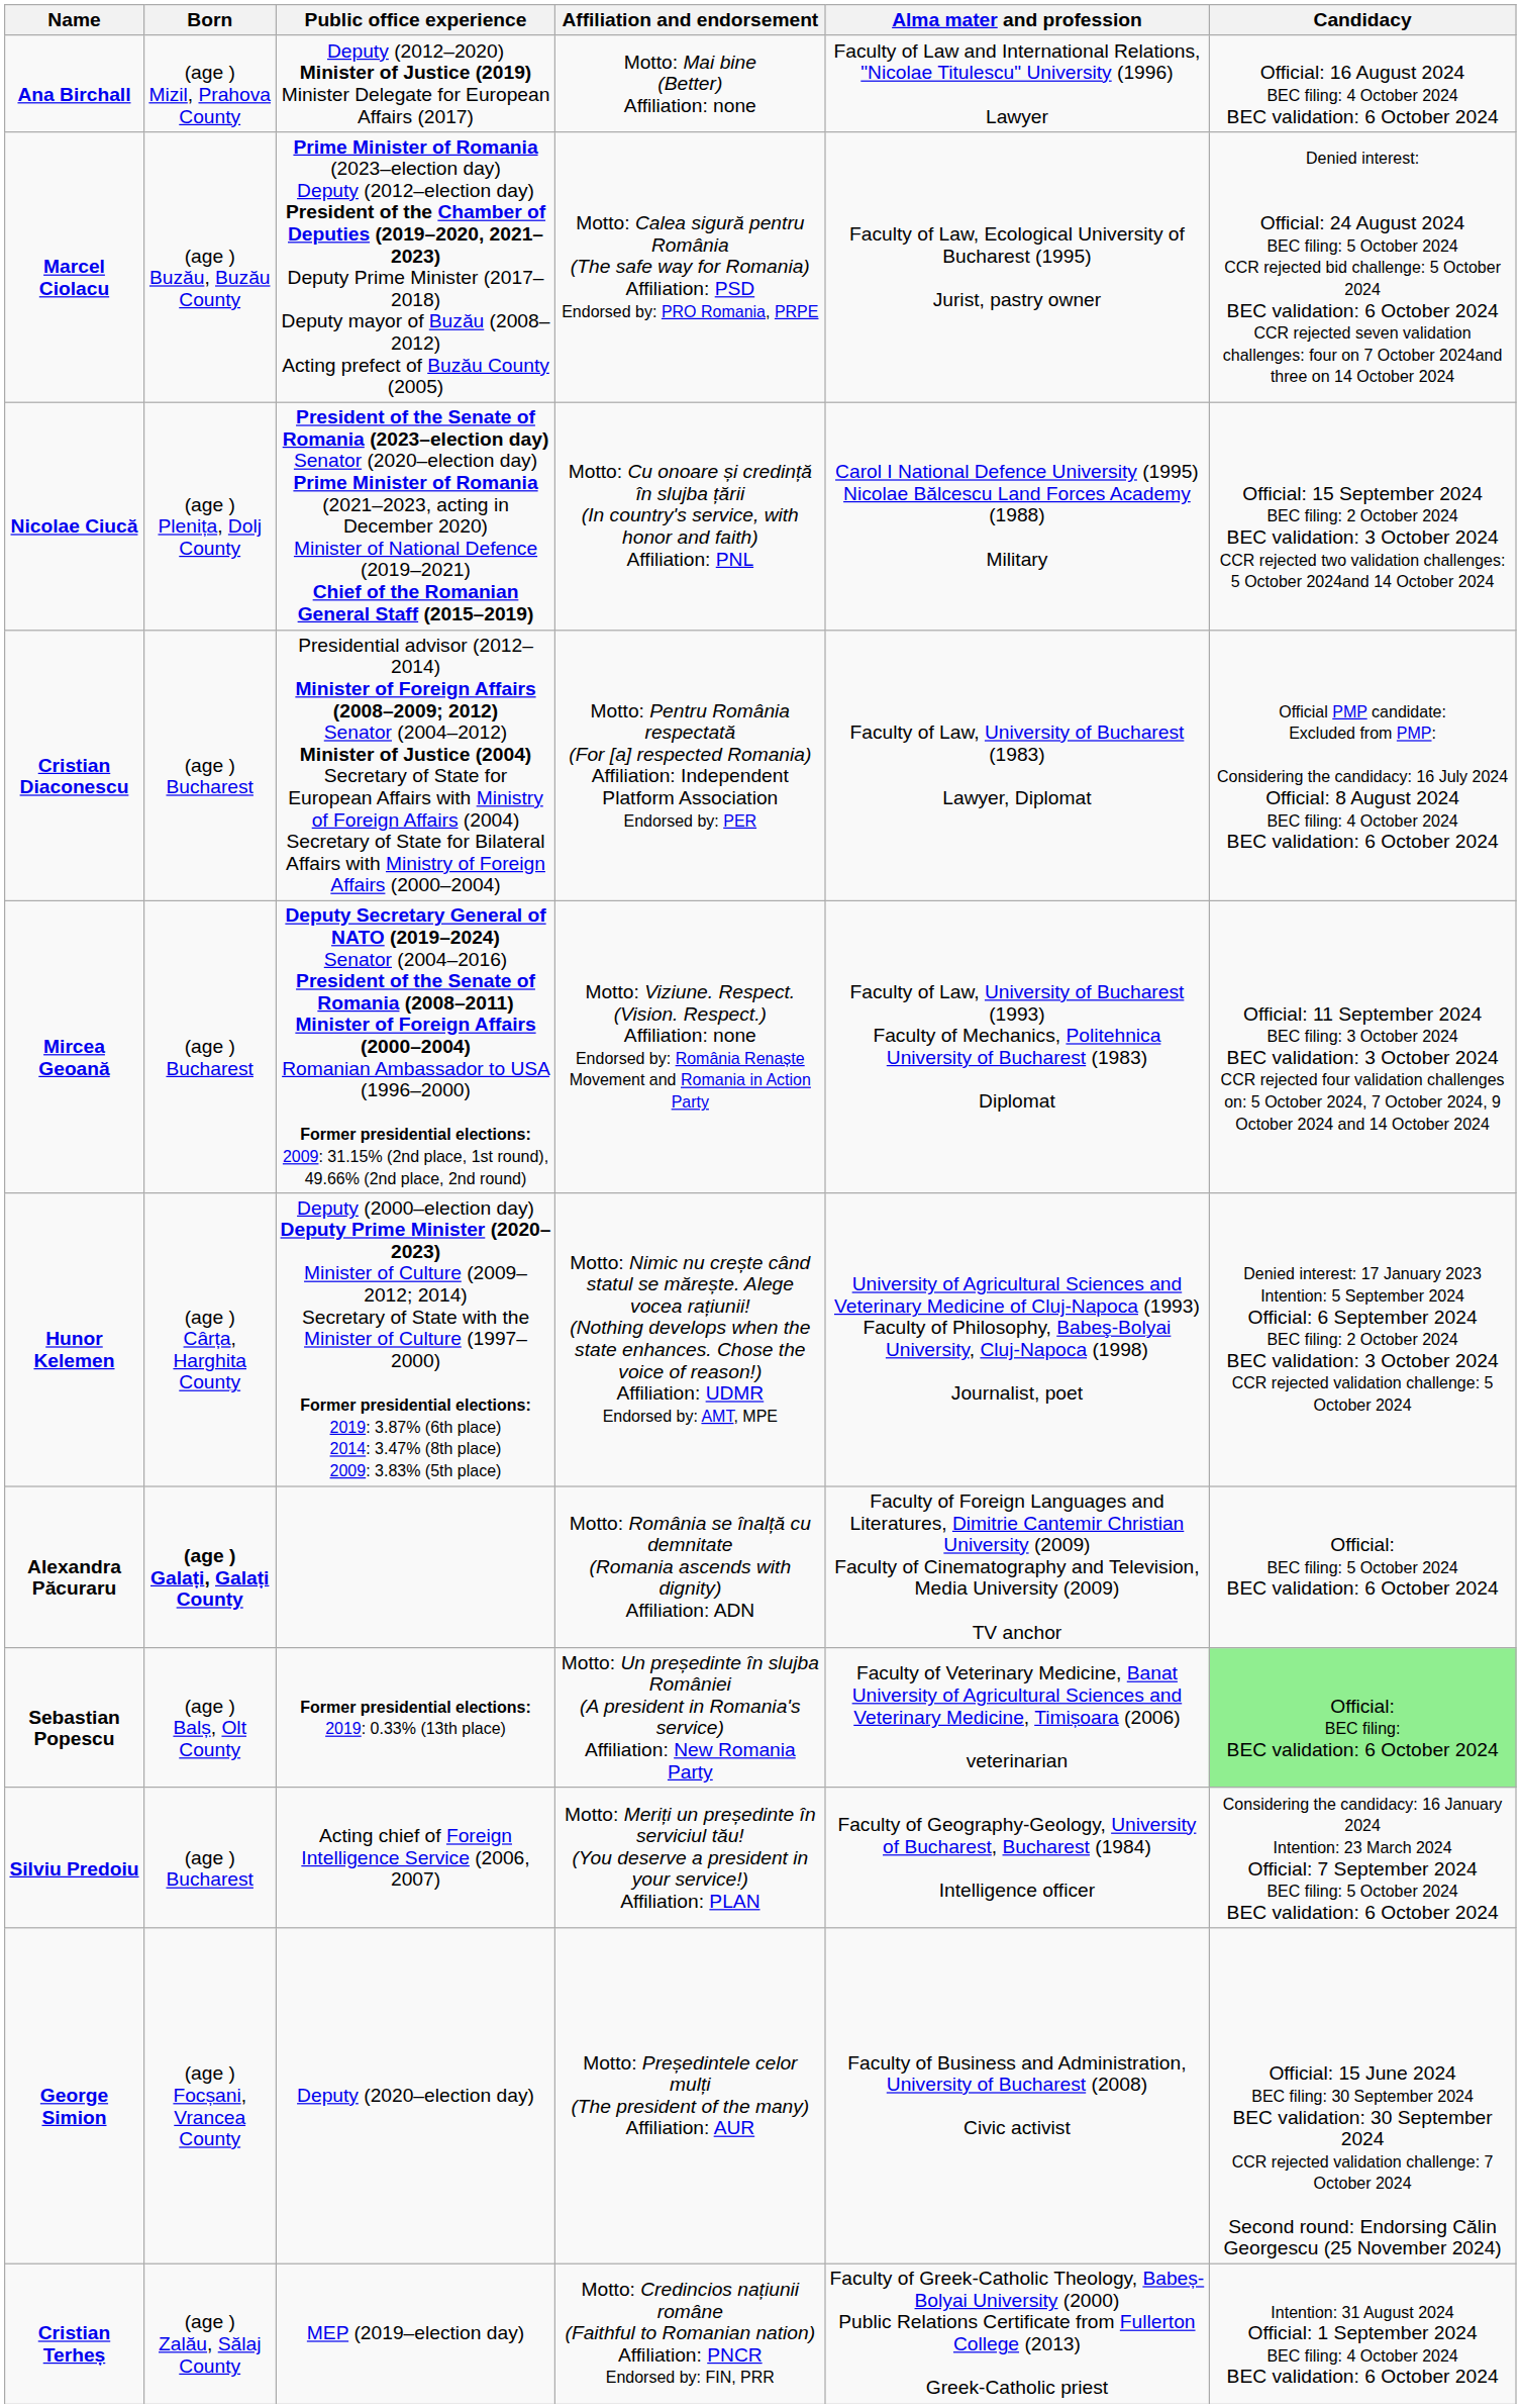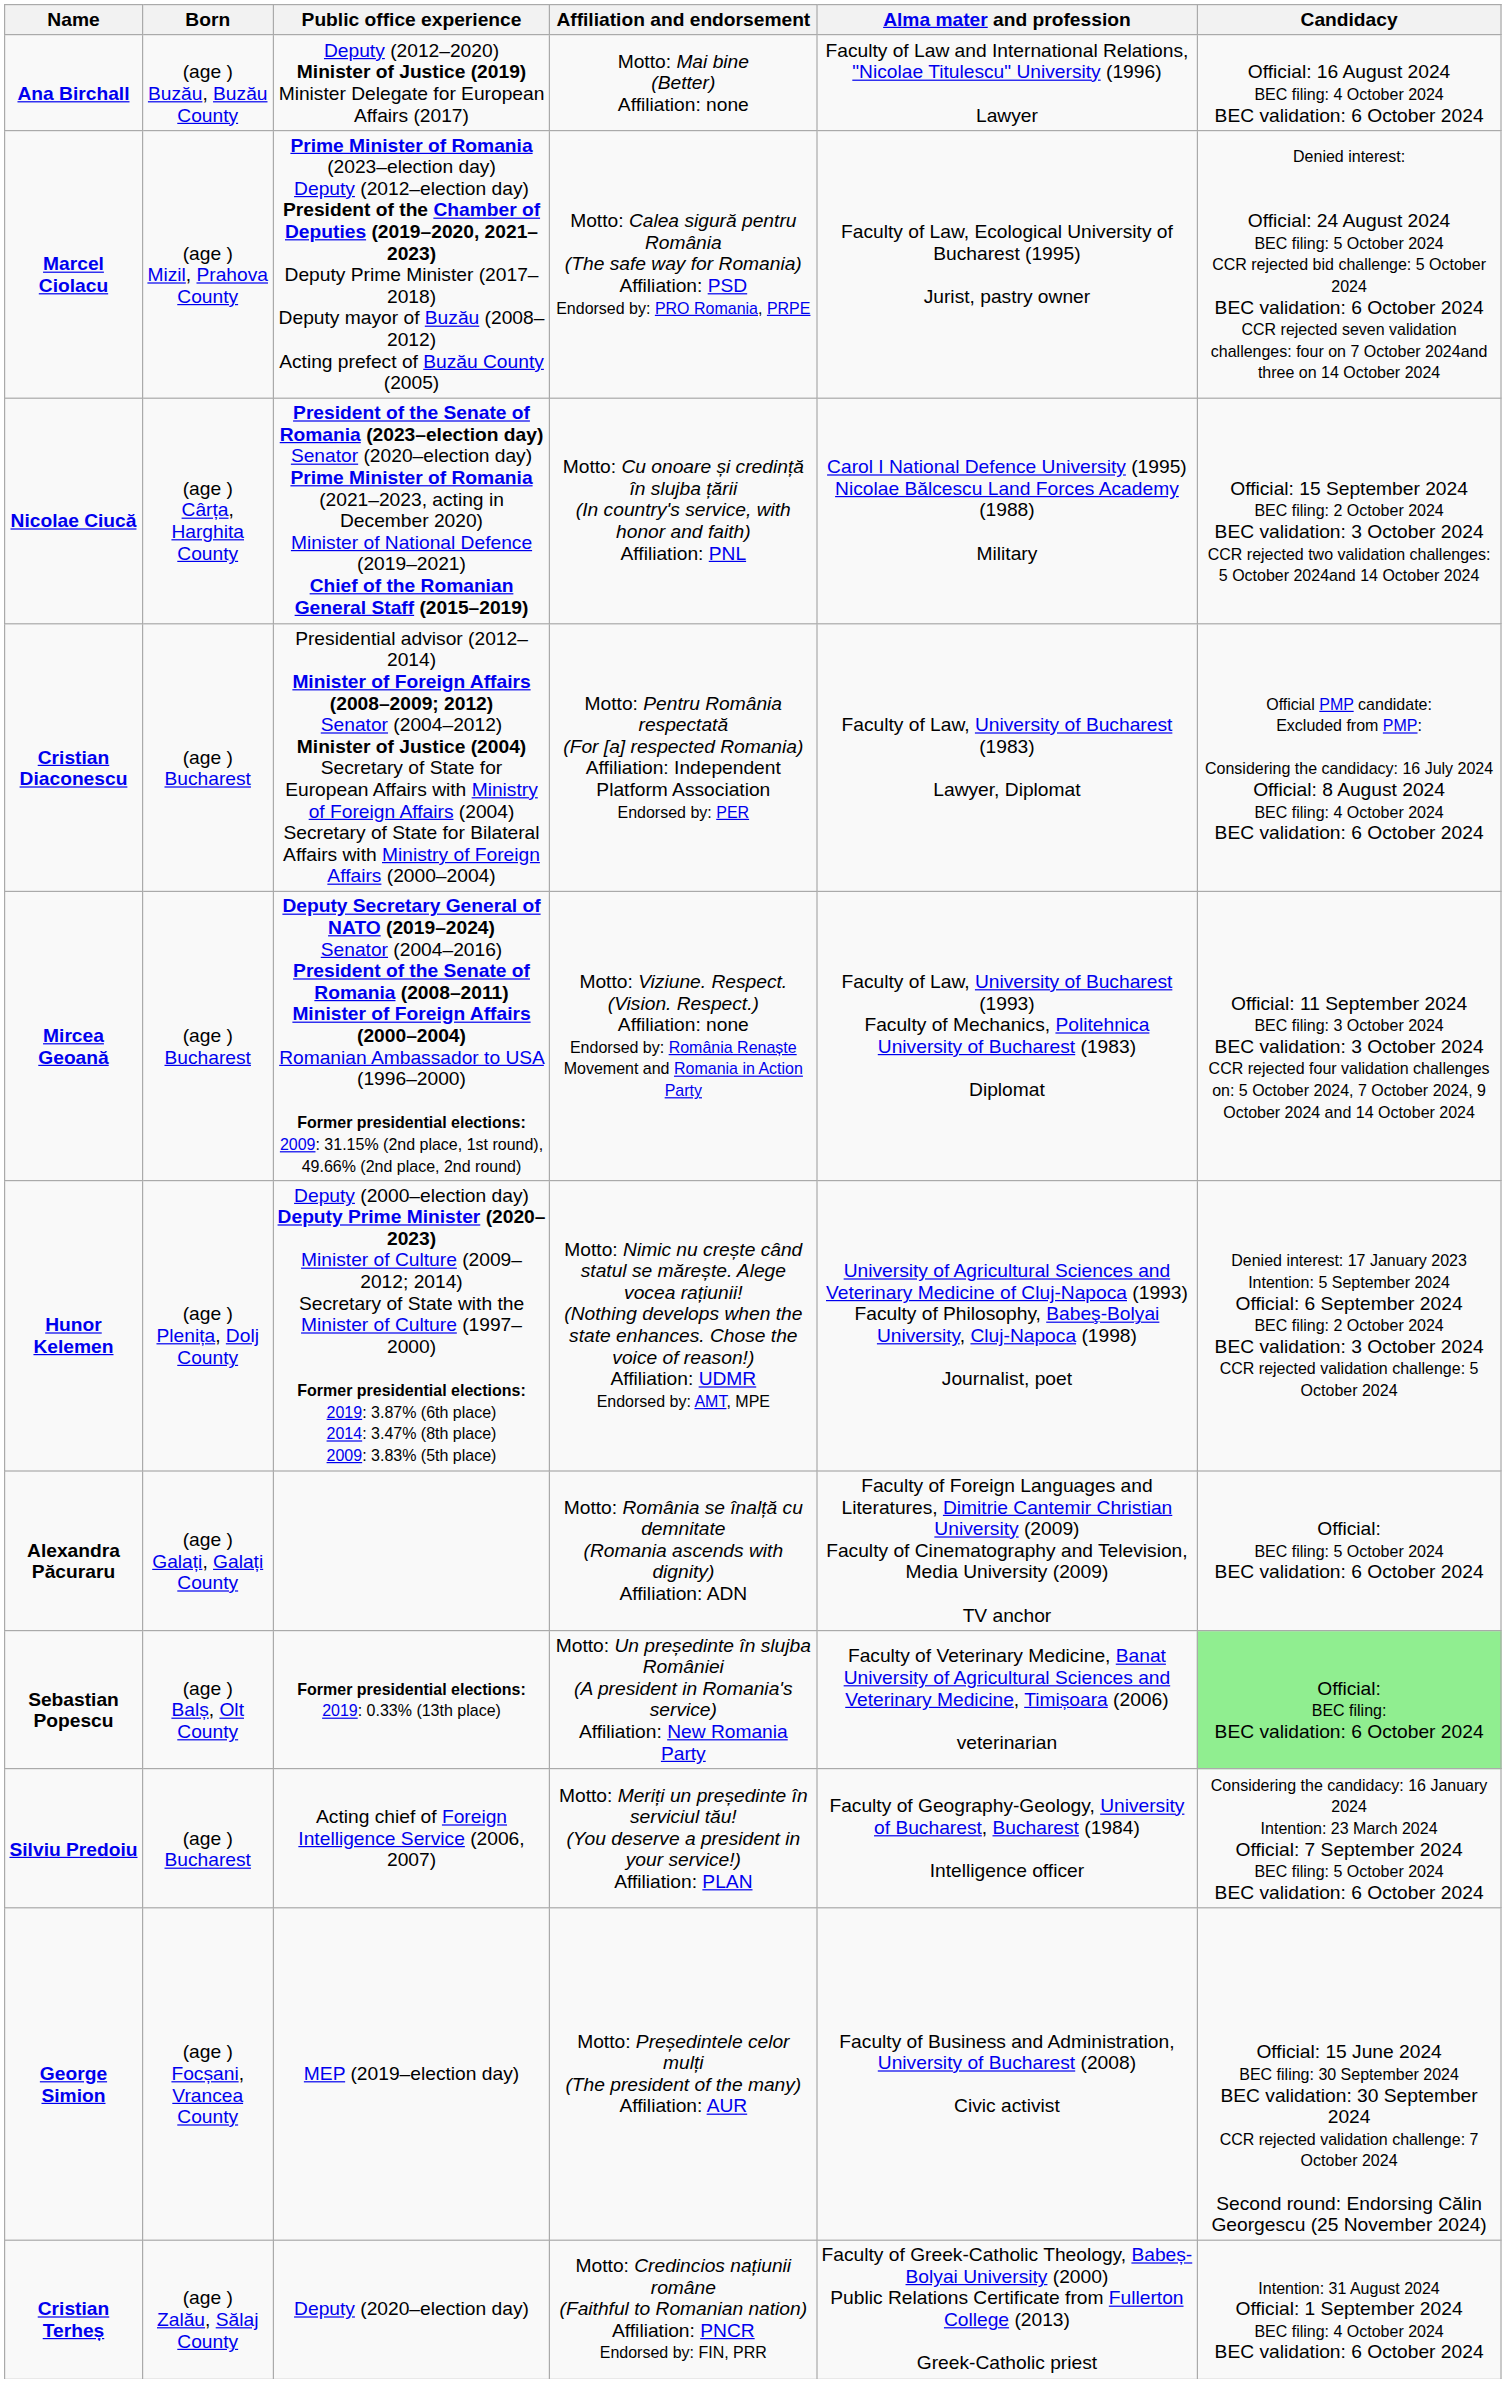 <table class="wikitable sortable collapsible collapsed"  style="text-align:center;">
 <tr>
 <th>Name</th>
 <th>Born</th>
 <th class="unsortable">Public office experience</th>
 <th>Affiliation and endorsement</th>
 <th class="unsortable"><a href='#'>Alma mater</a> and profession</th>
 <th>Candidacy <br> </th>
 </tr>
 <tr>
 <td><br><strong><a href='#'>Ana Birchall</a></strong></td>
-<td><br>(age )<br><a href='#'>Mizil</a>, <a href='#'>Prahova County</a></td>
+<td><br>(age )<br><a href='#'>Buzău</a>, <a href='#'>Buzău County</a></td>
 <td><a href='#'>Deputy</a> (2012–2020)<br><strong>Minister of Justice (2019)</strong><br>Minister Delegate for European Affairs (2017)</td>
 <td>Motto: <em>Mai bine</em><br><em>(Better)</em><br>Affiliation: none</td>
 <td>Faculty of Law and International Relations, <a href='#'>"Nicolae Titulescu" University</a> (1996)<br><br>Lawyer</td>
 <td><br>Official: 16 August 2024<br><small>BEC filing: 4 October 2024</small><br>BEC validation: 6 October 2024</td>
 </tr>
 <tr>
 <td><br><strong><a href='#'>Marcel Ciolacu</a></strong></td>
-<td><br>(age )<br><a href='#'>Buzău</a>, <a href='#'>Buzău County</a></td>
+<td><br>(age )<br><a href='#'>Mizil</a>, <a href='#'>Prahova County</a></td>
 <td><strong><a href='#'>Prime Minister of Romania</a></strong> (2023–election day)<br><a href='#'>Deputy</a> (2012–election day)<br><strong>President of the <a href='#'>Chamber of Deputies</a> (2019–2020, 2021–2023)</strong><br>Deputy Prime Minister (2017–2018)<br>Deputy mayor of <a href='#'>Buzău</a> (2008–2012)<br>Acting prefect of <a href='#'>Buzău County</a> (2005)</td>
 <td>Motto: <em>Calea sigură pentru România</em><br><em>(The safe way for Romania)</em><br>Affiliation: <a href='#'>PSD</a><br><small>Endorsed by: <a href='#'>PRO Romania</a>, <a href='#'>PRPE</a></small></td>
 <td>Faculty of Law, Ecological University of Bucharest (1995)<br><br>Jurist, pastry owner</td>
 <td><small>Denied interest: </small><br><br><br>Official: 24 August 2024<br><small>BEC filing: 5 October 2024</small><br><small>CCR rejected bid challenge: 5 October 2024</small><br>BEC validation: 6 October 2024<br><small>CCR rejected seven validation challenges: four on 7 October 2024</small><small>and three on 14 October 2024</small></td>
 </tr>
 <tr>
 <td><br><strong><a href='#'>Nicolae Ciucă</a></strong></td>
-<td><br>(age )<br><a href='#'>Plenița</a>, <a href='#'>Dolj County</a></td>
+<td><br>(age )<br><a href='#'>Cârța</a>, <a href='#'>Harghita County</a></td>
 <td><strong><a href='#'>President of the Senate of Romania</a> (2023–election day)</strong><br><a href='#'>Senator</a> (2020–election day)<br><strong><a href='#'>Prime Minister of Romania</a></strong> (2021–2023, acting in December 2020)<br><a href='#'>Minister of National Defence</a> (2019–2021)<br><strong><a href='#'>Chief of the Romanian General Staff</a> (2015–2019)</strong></td>
 <td>Motto: <em>Cu onoare și credință în slujba țării</em><br><em>(In country's service, with honor and faith)</em><br>Affiliation: <a href='#'>PNL</a></td>
 <td><a href='#'>Carol I National Defence University</a> (1995)<br><a href='#'>Nicolae Bălcescu Land Forces Academy</a> (1988)<br><br>Military</td>
 <td><br><br>Official: 15 September 2024<br><small>BEC filing: 2 October 2024</small><br>BEC validation: 3 October 2024<br><small>CCR rejected two validation challenges: 5 October 2024</small><small>and 14 October 2024</small></td>
 </tr>
 <tr>
 <td><br><strong><a href='#'>Cristian Diaconescu</a></strong></td>
 <td><br>(age )<br><a href='#'>Bucharest</a></td>
 <td>Presidential advisor (2012–2014)<br><strong><a href='#'>Minister of Foreign Affairs</a> (2008–2009; 2012)</strong><br><a href='#'>Senator</a> (2004–2012)<br><strong>Minister of Justice (2004)</strong><br>Secretary of State for European Affairs with <a href='#'>Ministry of Foreign Affairs</a> (2004)<br>Secretary of State for Bilateral Affairs with <a href='#'>Ministry of Foreign Affairs</a> (2000–2004)</td>
 <td>Motto: <em>Pentru România respectată</em><br><em>(For [a] respected Romania)</em><br>Affiliation: Independent Platform Association<br><small>Endorsed by: <a href='#'>PER</a></small></td>
 <td>Faculty of Law, <a href='#'>University of Bucharest</a> (1983)<br><br>Lawyer, Diplomat</td>
 <td><br><small>Official <a href='#'>PMP</a> candidate: <br>Excluded from <a href='#'>PMP</a>: <br><br>Considering the candidacy: 16 July 2024</small><br>Official: 8 August 2024<br><small>BEC filing: 4 October 2024</small><br>BEC validation: 6 October 2024</td>
 </tr>
 <tr>
 <td><br><strong><a href='#'>Mircea Geoană</a></strong></td>
 <td><br>(age )<br><a href='#'>Bucharest</a></td>
 <td><strong><a href='#'>Deputy Secretary General of NATO</a> (2019–2024)</strong><br><a href='#'>Senator</a> (2004–2016)<br><strong><a href='#'>President of the Senate of Romania</a> (2008–2011)</strong><br><strong><a href='#'>Minister of Foreign Affairs</a> (2000–2004)</strong><br><a href='#'>Romanian Ambassador to USA</a> (1996–2000)<br><br><small><strong>Former presidential elections:</strong><br><a href='#'>2009</a>: 31.15% (2nd place, 1st round), 49.66% (2nd place, 2nd round)</small></td>
 <td>Motto: <em>Viziune. Respect.</em><br><em>(Vision. Respect.)</em><br>Affiliation: none<br><small>Endorsed by: <a href='#'>România Renaște</a> Movement and <a href='#'>Romania in Action Party</a></small></td>
 <td>Faculty of Law, <a href='#'>University of Bucharest</a> (1993)<br>Faculty of Mechanics, <a href='#'>Politehnica University of Bucharest</a> (1983)<br><br>Diplomat</td>
 <td><br><br>Official: 11 September 2024<br><small>BEC filing: 3 October 2024</small><br>BEC validation: 3 October 2024<br><small>CCR rejected four validation challenges on: 5 October 2024,</small><small> 7 October 2024,</small><small> 9 October 2024</small><small> and 14 October 2024</small></td>
 </tr>
 <tr>
 <td><br><strong><a href='#'>Hunor Kelemen</a></strong></td>
-<td><br>(age )<br><a href='#'>Cârța</a>, <a href='#'>Harghita County</a></td>
+<td><br>(age )<br><a href='#'>Plenița</a>, <a href='#'>Dolj County</a></td>
 <td><a href='#'>Deputy</a> (2000–election day)<br><strong><a href='#'>Deputy Prime Minister</a> (2020–2023)</strong><br><a href='#'>Minister of Culture</a> (2009–2012; 2014)<br>Secretary of State with the <a href='#'>Minister of Culture</a> (1997–2000)<br><br><small><strong>Former presidential elections:</strong><br><a href='#'>2019</a>: 3.87% (6th place)<br><a href='#'>2014</a>: 3.47% (8th place)<br><a href='#'>2009</a>: 3.83% (5th place)</small></td>
 <td>Motto: <em>Nimic nu crește când statul se mărește. Alege vocea rațiunii!</em><br><em>(Nothing develops when the state enhances. Chose the voice of reason!)</em><br>Affiliation: <a href='#'>UDMR</a><br><small>Endorsed by: <a href='#'>AMT</a>, MPE</small></td>
 <td><a href='#'>University of Agricultural Sciences and Veterinary Medicine of Cluj-Napoca</a> (1993)<br>Faculty of Philosophy, <a href='#'>Babeş-Bolyai University</a>, <a href='#'>Cluj-Napoca</a> (1998)<br><br>Journalist, poet</td>
 <td><small>Denied interest: 17 January 2023</small><br><small>Intention: 5 September 2024</small><br>Official: 6 September 2024<br><small>BEC filing: 2 October 2024</small><br>BEC validation: 3 October 2024<br><small>CCR rejected validation challenge: 5 October 2024</small></td>
 </tr>
 <tr>
 <td><br><strong>Alexandra Păcuraru</strong></td>
-<td><strong><br>(age )<br><a href='#'>Galați</a>, <a href='#'>Galați County</a></strong></td>
+<td><br>(age )<br><a href='#'>Galați</a>, <a href='#'>Galați County</a></td>
 <td></td>
 <td>Motto: <em>România se înalță cu demnitate</em><br><em>(Romania ascends with dignity)</em><br>Affiliation: ADN</td>
 <td>Faculty of Foreign Languages and Literatures, <a href='#'>Dimitrie Cantemir Christian University</a> (2009)<br>Faculty of Cinematography and Television, Media University (2009)<br><br>TV anchor</td>
 <td>Official: <br><small>BEC filing: 5 October 2024</small><br>BEC validation: 6 October 2024</td>
 </tr>
 <tr>
 <td><br><strong>Sebastian Popescu</strong></td>
 <td><br>(age )<br><a href='#'>Balș</a>, <a href='#'>Olt County</a></td>
 <td><small><strong>Former presidential elections:</strong><br><a href='#'>2019</a>: 0.33% (13th place)</small></td>
 <td>Motto: <em>Un președinte în slujba României</em><br><em>(A president in Romania's service)</em><br>Affiliation: <a href='#'>New Romania Party</a></td>
 <td>Faculty of Veterinary Medicine, <a href='#'>Banat University of Agricultural Sciences and Veterinary Medicine</a>, <a href='#'>Timișoara</a> (2006)<br><br>veterinarian</td>
 <td style="background: lightgreen;"><br>Official: <br><small>BEC filing: </small><br>BEC validation: 6 October 2024</td>
 </tr>
 <tr>
 <td><br><strong><a href='#'>Silviu Predoiu</a></strong></td>
 <td><br>(age )<br><a href='#'>Bucharest</a></td>
 <td>Acting chief of <a href='#'>Foreign Intelligence Service</a> (2006, 2007)</td>
 <td>Motto: <em>Meriți un președinte în serviciul tău!</em><br><em>(You deserve a president in your service!)</em><br>Affiliation: <a href='#'>PLAN</a></td>
 <td>Faculty of Geography-Geology, <a href='#'>University of Bucharest</a>, <a href='#'>Bucharest</a> (1984)<br><br>Intelligence officer</td>
 <td><small>Considering the candidacy: 16 January 2024<br>Intention: 23 March 2024</small><br>Official: 7 September 2024<br><small>BEC filing: 5 October 2024</small><br>BEC validation: 6 October 2024</td>
 </tr>
 <tr>
 <td> <br><strong><a href='#'>George Simion</a></strong></td>
 <td><br>(age )<br><a href='#'>Focșani</a>, <a href='#'>Vrancea County</a></td>
-<td><a href='#'>Deputy</a> (2020–election day)</td>
+<td><a href='#'>MEP</a> (2019–election day)</td>
 <td>Motto: <em>Președintele celor mulți</em><br><em>(The president of the many)</em><br>Affiliation: <a href='#'>AUR</a></td>
 <td>Faculty of Business and Administration, <a href='#'>University of Bucharest</a> (2008)<br><br>Civic activist</td>
 <td><br><br><br><br><br><br>Official: 15 June 2024<br><small>BEC filing: 30 September 2024</small><br>BEC validation: 30 September 2024<br><small>CCR rejected validation challenge: 7 October 2024</small><br><br>Second round: Endorsing Călin Georgescu (25 November 2024)</td>
 </tr>
 <tr>
 <td><strong> <br><a href='#'>Cristian Terheș</a></strong></td>
 <td><br>(age )<br><a href='#'>Zalău</a>, <a href='#'>Sălaj County</a></td>
-<td><a href='#'>MEP</a> (2019–election day)</td>
+<td><a href='#'>Deputy</a> (2020–election day)</td>
 <td>Motto: <em>Credincios națiunii române</em><br><em>(Faithful to Romanian nation)</em><br>Affiliation: <a href='#'>PNCR</a><br><small>Endorsed by: FIN, PRR</small></td>
 <td>Faculty of Greek-Catholic Theology, <a href='#'>Babeș-Bolyai University</a> (2000)<br>Public Relations Certificate from <a href='#'>Fullerton College</a> (2013)<br><br>Greek-Catholic priest</td>
 <td><br><small>Intention: 31 August 2024</small><br>Official: 1 September 2024<br><small>BEC filing: 4 October 2024</small><br>BEC validation: 6 October 2024</td>
 </tr>
 </table>
